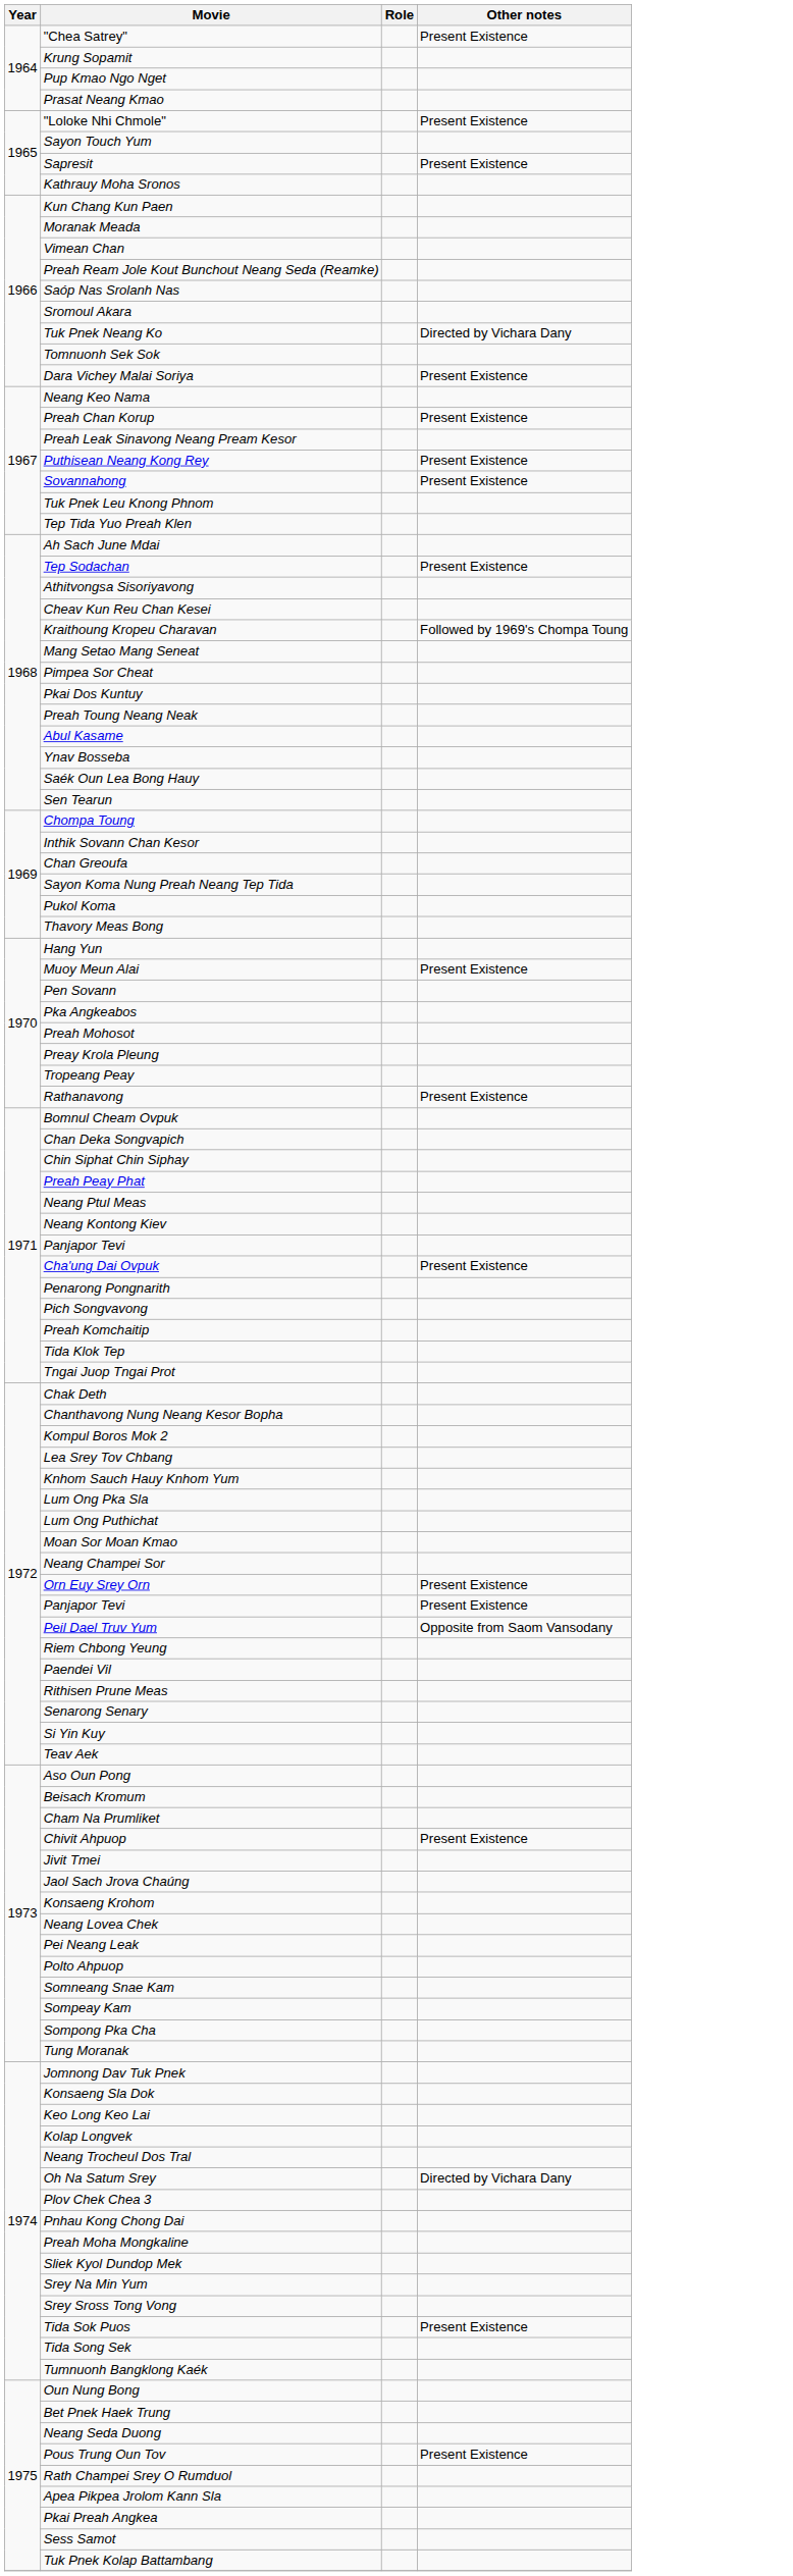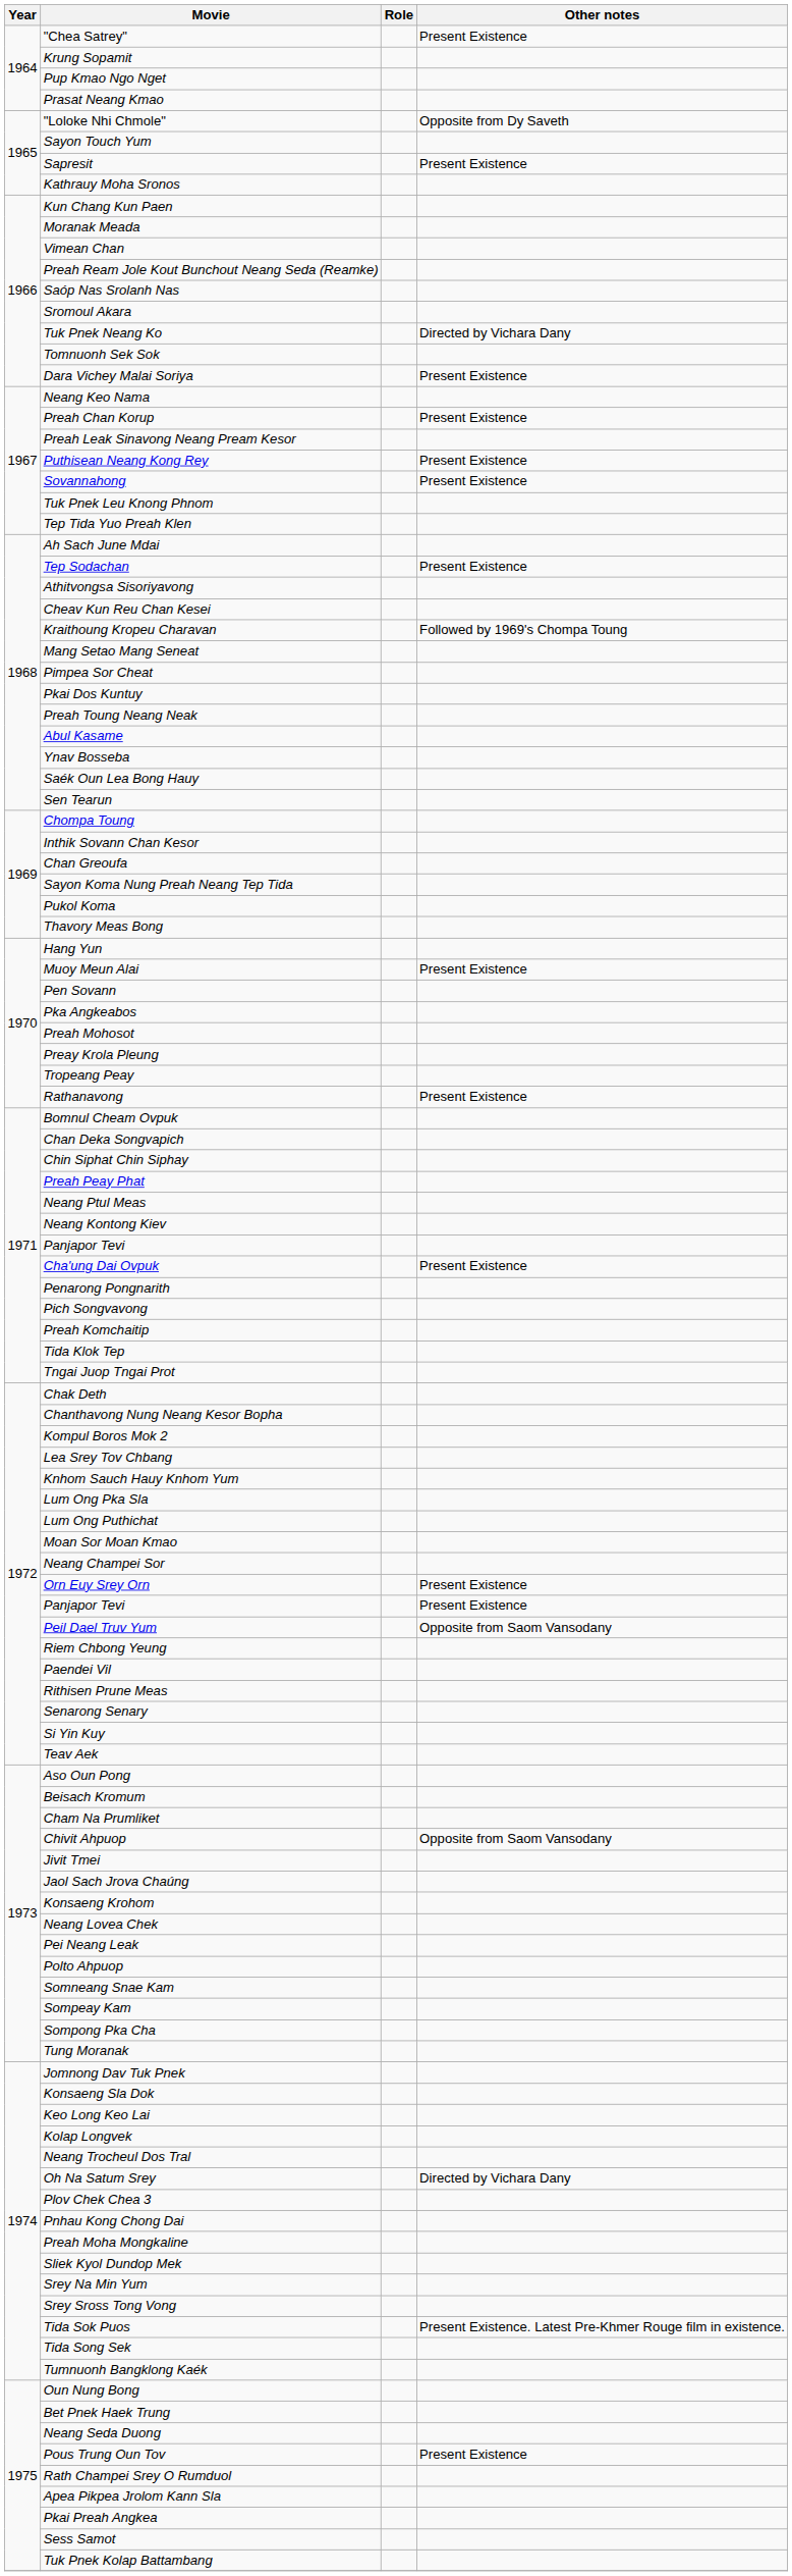 <table class="wikitable">
 <tr>
 <th>Year</th>
 <th>Movie</th>
 <th>Role</th>
 <th>Other notes</th>
 </tr>
 <tr>
 <td rowspan=4>1964</td>
 <td>"Chea Satrey"</td>
 <td></td>
 <td>Present Existence</td>
 </tr>
 <tr>
 <td><em>Krung Sopamit</em></td>
 <td></td>
 <td></td>
 </tr>
 <tr>
 <td><em>Pup Kmao Ngo Nget</em></td>
 <td></td>
 <td></td>
 </tr>
 <tr>
 <td><em>Prasat Neang Kmao</em></td>
 <td></td>
 <td></td>
 </tr>
 <tr>
 <td rowspan=4>1965</td>
 <td>"Loloke Nhi Chmole"</td>
 <td></td>
-<td>Present Existence</td>
+<td>Opposite from Dy Saveth</td>
 </tr>
 <tr>
 <td><em>Sayon Touch Yum</em></td>
 <td></td>
 <td></td>
 </tr>
 <tr>
 <td><em>Sapresit</em></td>
 <td></td>
 <td>Present Existence</td>
 </tr>
 <tr>
 <td><em>Kathrauy Moha Sronos</em></td>
 <td></td>
 <td></td>
 </tr>
 <tr>
 <td rowspan=9>1966</td>
 <td><em>Kun Chang Kun Paen</em></td>
 <td></td>
 <td></td>
 </tr>
 <tr>
 <td><em>Moranak Meada</em></td>
 <td></td>
 <td></td>
 </tr>
 <tr>
 <td><em>Vimean Chan</em></td>
 <td></td>
 <td></td>
 </tr>
 <tr>
 <td><em>Preah Ream Jole Kout Bunchout Neang Seda (Reamke)</em></td>
 <td></td>
 <td></td>
 </tr>
 <tr>
 <td><em>Saóp Nas Srolanh Nas</em></td>
 <td></td>
 <td></td>
 </tr>
 <tr>
 <td><em>Sromoul Akara</em></td>
 <td></td>
 <td></td>
 </tr>
 <tr>
 <td><em>Tuk Pnek Neang Ko</em></td>
 <td></td>
 <td>Directed by Vichara Dany</td>
 </tr>
 <tr>
 <td><em>Tomnuonh Sek Sok</em></td>
 <td></td>
 <td></td>
 </tr>
 <tr>
 <td><em>Dara Vichey Malai Soriya</em></td>
 <td></td>
 <td>Present Existence</td>
 </tr>
 <tr>
 <td rowspan=7>1967</td>
 <td><em>Neang Keo Nama</em></td>
 <td></td>
 <td></td>
 </tr>
 <tr>
 <td><em>Preah Chan Korup</em></td>
 <td></td>
 <td>Present Existence</td>
 </tr>
 <tr>
 <td><em>Preah Leak Sinavong Neang Pream Kesor</em></td>
 <td></td>
 <td></td>
 </tr>
 <tr>
 <td><em><a href='#'>Puthisean Neang Kong Rey</a></em></td>
 <td></td>
 <td>Present Existence</td>
 </tr>
 <tr>
 <td><em><a href='#'>Sovannahong</a></em></td>
 <td></td>
 <td>Present Existence</td>
 </tr>
 <tr>
 <td><em>Tuk Pnek Leu Knong Phnom</em></td>
 <td></td>
 <td></td>
 </tr>
 <tr>
 <td><em>Tep Tida Yuo Preah Klen</em></td>
 <td></td>
 <td></td>
 </tr>
 <tr>
 <td rowspan=13>1968</td>
 <td><em>Ah Sach June Mdai</em></td>
 <td></td>
 <td></td>
 </tr>
 <tr>
 <td><em><a href='#'>Tep Sodachan</a></em></td>
 <td></td>
 <td>Present Existence</td>
 </tr>
 <tr>
 <td><em>Athitvongsa Sisoriyavong </em></td>
 <td></td>
 <td></td>
 </tr>
 <tr>
 <td><em>Cheav Kun Reu Chan Kesei </em></td>
 <td></td>
 <td></td>
 </tr>
 <tr>
 <td><em>Kraithoung Kropeu Charavan </em></td>
 <td></td>
 <td>Followed by 1969's Chompa Toung</td>
 </tr>
 <tr>
 <td><em>Mang Setao Mang Seneat</em></td>
 <td></td>
 <td></td>
 </tr>
 <tr>
 <td><em>Pimpea Sor Cheat</em></td>
 <td></td>
 <td></td>
 </tr>
 <tr>
 <td><em>Pkai Dos Kuntuy</em></td>
 <td></td>
 <td></td>
 </tr>
 <tr>
 <td><em>Preah Toung Neang Neak</em></td>
 <td></td>
 <td></td>
 </tr>
 <tr>
 <td><em><a href='#'>Abul Kasame</a></em></td>
 <td></td>
 <td></td>
 </tr>
 <tr>
 <td><em>Ynav Bosseba</em></td>
 <td></td>
 <td></td>
 </tr>
 <tr>
 <td><em>Saék Oun Lea Bong Hauy</em></td>
 <td></td>
 <td></td>
 </tr>
 <tr>
 <td><em>Sen Tearun</em></td>
 <td></td>
 <td></td>
 </tr>
 <tr>
 <td rowspan=6>1969</td>
 <td><em><a href='#'>Chompa Toung</a></em></td>
 <td></td>
 <td></td>
 </tr>
 <tr>
 <td><em>Inthik Sovann Chan Kesor</em></td>
 <td></td>
 <td></td>
 </tr>
 <tr>
 <td><em>Chan Greoufa </em></td>
 <td></td>
 <td></td>
 </tr>
 <tr>
 <td><em>Sayon Koma Nung Preah Neang Tep Tida </em></td>
 <td></td>
 <td></td>
 </tr>
 <tr>
 <td><em>Pukol Koma </em></td>
 <td></td>
 <td></td>
 </tr>
 <tr>
 <td><em>Thavory Meas Bong </em></td>
 <td></td>
 <td></td>
 </tr>
 <tr>
 <td rowspan=8>1970</td>
 <td><em>Hang Yun</em></td>
 <td></td>
 <td></td>
 </tr>
 <tr>
 <td><em>Muoy Meun Alai</em></td>
 <td></td>
 <td>Present Existence</td>
 </tr>
 <tr>
 <td><em>Pen Sovann</em></td>
 <td></td>
 <td></td>
 </tr>
 <tr>
 <td><em>Pka Angkeabos</em></td>
 <td></td>
 <td></td>
 </tr>
 <tr>
 <td><em>Preah Mohosot</em></td>
 <td></td>
 <td></td>
 </tr>
 <tr>
 <td><em>Preay Krola Pleung</em></td>
 <td></td>
 <td></td>
 </tr>
 <tr>
 <td><em>Tropeang Peay</em></td>
 <td></td>
 <td></td>
 </tr>
 <tr>
 <td><em>Rathanavong</em></td>
 <td></td>
 <td>Present Existence</td>
 </tr>
 <tr>
 <td rowspan=13>1971</td>
 <td><em>Bomnul Cheam Ovpuk</em></td>
 <td></td>
 <td></td>
 </tr>
 <tr>
 <td><em>Chan Deka Songvapich</em></td>
 <td></td>
 <td></td>
 </tr>
 <tr>
 <td><em>Chin Siphat Chin Siphay</em></td>
 <td></td>
 <td></td>
 </tr>
 <tr>
 <td><em><a href='#'>Preah Peay Phat</a></em></td>
 <td></td>
 <td></td>
 </tr>
 <tr>
 <td><em>Neang Ptul Meas</em></td>
 <td></td>
 <td></td>
 </tr>
 <tr>
 <td><em>Neang Kontong Kiev</em></td>
 <td></td>
 <td></td>
 </tr>
 <tr>
 <td><em>Panjapor Tevi</em></td>
 <td></td>
 <td></td>
 </tr>
 <tr>
 <td><em><a href='#'>Cha'ung Dai Ovpuk</a></em></td>
 <td></td>
 <td>Present Existence</td>
 </tr>
 <tr>
 <td><em>Penarong Pongnarith</em></td>
 <td></td>
 <td></td>
 </tr>
 <tr>
 <td><em>Pich Songvavong</em></td>
 <td></td>
 <td></td>
 </tr>
 <tr>
 <td><em>Preah Komchaitip</em></td>
 <td></td>
 <td></td>
 </tr>
 <tr>
 <td><em>Tida Klok Tep</em></td>
 <td></td>
 <td></td>
 </tr>
 <tr>
 <td><em>Tngai Juop Tngai Prot</em></td>
 <td></td>
 <td></td>
 </tr>
 <tr>
 <td rowspan=18>1972</td>
 <td><em>Chak Deth</em></td>
 <td></td>
 <td></td>
 </tr>
 <tr>
 <td><em>Chanthavong Nung Neang Kesor Bopha</em></td>
 <td></td>
 <td></td>
 </tr>
 <tr>
 <td><em>Kompul Boros Mok 2</em></td>
 <td></td>
 <td></td>
 </tr>
 <tr>
 <td><em>Lea Srey Tov Chbang</em></td>
 <td></td>
 <td></td>
 </tr>
 <tr>
 <td><em>Knhom Sauch Hauy Knhom Yum</em></td>
 <td></td>
 <td></td>
 </tr>
 <tr>
 <td><em>Lum Ong Pka Sla</em></td>
 <td></td>
 <td></td>
 </tr>
 <tr>
 <td><em>Lum Ong Puthichat</em></td>
 <td></td>
 <td></td>
 </tr>
 <tr>
 <td><em>Moan Sor Moan Kmao</em></td>
 <td></td>
 <td></td>
 </tr>
 <tr>
 <td><em>Neang Champei Sor</em></td>
 <td></td>
 <td></td>
 </tr>
 <tr>
 <td><em><a href='#'>Orn Euy Srey Orn</a></em></td>
 <td></td>
 <td>Present Existence</td>
 </tr>
 <tr>
 <td><em>Panjapor Tevi</em></td>
 <td></td>
 <td>Present Existence</td>
 </tr>
 <tr>
 <td><em><a href='#'>Peil Dael Truv Yum</a></em></td>
 <td></td>
 <td>Opposite from Saom Vansodany</td>
 </tr>
 <tr>
 <td><em>Riem Chbong Yeung</em></td>
 <td></td>
 <td></td>
 </tr>
 <tr>
 <td><em>Paendei Vil</em></td>
 <td></td>
 <td></td>
 </tr>
 <tr>
 <td><em>Rithisen Prune Meas</em></td>
 <td></td>
 <td></td>
 </tr>
 <tr>
 <td><em>Senarong Senary</em></td>
 <td></td>
 <td></td>
 </tr>
 <tr>
 <td><em>Si Yin Kuy</em></td>
 <td></td>
 <td></td>
 </tr>
 <tr>
 <td><em>Teav Aek</em></td>
 <td></td>
 <td></td>
 </tr>
 <tr>
 <td rowspan=14>1973</td>
 <td><em>Aso Oun Pong</em></td>
 <td></td>
 <td></td>
 </tr>
 <tr>
 <td><em>Beisach Kromum</em></td>
 <td></td>
 <td></td>
 </tr>
 <tr>
 <td><em>Cham Na Prumliket</em></td>
 <td></td>
 <td></td>
 </tr>
 <tr>
 <td><em>Chivit Ahpuop</em></td>
 <td></td>
-<td>Present Existence</td>
+<td>Opposite from Saom Vansodany</td>
 </tr>
 <tr>
 <td><em>Jivit Tmei</em></td>
 <td></td>
 <td></td>
 </tr>
 <tr>
 <td><em>Jaol Sach Jrova Chaúng</em></td>
 <td></td>
 <td></td>
 </tr>
 <tr>
 <td><em>Konsaeng Krohom</em></td>
 <td></td>
 <td></td>
 </tr>
 <tr>
 <td><em>Neang Lovea Chek</em></td>
 <td></td>
 <td></td>
 </tr>
 <tr>
 <td><em>Pei Neang Leak</em></td>
 <td></td>
 <td></td>
 </tr>
 <tr>
 <td><em>Polto Ahpuop</em></td>
 <td></td>
 <td></td>
 </tr>
 <tr>
 <td><em>Somneang Snae Kam</em></td>
 <td></td>
 <td></td>
 </tr>
 <tr>
 <td><em>Sompeay Kam</em></td>
 <td></td>
 <td></td>
 </tr>
 <tr>
 <td><em>Sompong Pka Cha</em></td>
 <td></td>
 <td></td>
 </tr>
 <tr>
 <td><em>Tung Moranak</em></td>
 <td></td>
 <td></td>
 </tr>
 <tr>
 <td rowspan=15>1974</td>
 <td><em>Jomnong Dav Tuk Pnek</em></td>
 <td></td>
 <td></td>
 </tr>
 <tr>
 <td><em>Konsaeng Sla Dok</em></td>
 <td></td>
 <td></td>
 </tr>
 <tr>
 <td><em>Keo Long Keo Lai</em></td>
 <td></td>
 <td></td>
 </tr>
 <tr>
 <td><em>Kolap Longvek</em></td>
 <td></td>
 <td></td>
 </tr>
 <tr>
 <td><em>Neang Trocheul Dos Tral</em></td>
 <td></td>
 <td></td>
 </tr>
 <tr>
 <td><em>Oh Na Satum Srey</em></td>
 <td></td>
 <td>Directed by Vichara Dany</td>
 </tr>
 <tr>
 <td><em>Plov Chek Chea 3</em></td>
 <td></td>
 <td></td>
 </tr>
 <tr>
 <td><em>Pnhau Kong Chong Dai</em></td>
 <td></td>
 <td></td>
 </tr>
 <tr>
 <td><em>Preah Moha Mongkaline</em></td>
 <td></td>
 <td></td>
 </tr>
 <tr>
 <td><em>Sliek Kyol Dundop Mek</em></td>
 <td></td>
 <td></td>
 </tr>
 <tr>
 <td><em>Srey Na Min Yum</em></td>
 <td></td>
 <td></td>
 </tr>
 <tr>
 <td><em>Srey Sross Tong Vong</em></td>
 <td></td>
 <td></td>
 </tr>
 <tr>
 <td><em>Tida Sok Puos</em></td>
 <td></td>
-<td>Present Existence</td>
+<td>Present Existence. Latest Pre-Khmer Rouge film in existence.</td>
 </tr>
 <tr>
 <td><em>Tida Song Sek</em></td>
 <td></td>
 <td></td>
 </tr>
 <tr>
 <td><em>Tumnuonh Bangklong Kaék</em></td>
 <td></td>
 <td></td>
 </tr>
 <tr>
 <td rowspan=9>1975</td>
 <td><em>Oun Nung Bong</em></td>
 <td></td>
 <td></td>
 </tr>
 <tr>
 <td><em>Bet Pnek Haek Trung</em></td>
 <td></td>
 <td></td>
 </tr>
 <tr>
 <td><em>Neang Seda Duong</em></td>
 <td></td>
 <td></td>
 </tr>
 <tr>
 <td><em>Pous Trung Oun Tov</em></td>
 <td></td>
 <td>Present Existence</td>
 </tr>
 <tr>
 <td><em>Rath Champei Srey O Rumduol</em></td>
 <td></td>
 <td></td>
 </tr>
 <tr>
 <td><em>Apea Pikpea Jrolom Kann Sla</em></td>
 <td></td>
 <td></td>
 </tr>
 <tr>
 <td><em>Pkai Preah Angkea</em></td>
 <td></td>
 <td></td>
 </tr>
 <tr>
 <td><em>Sess Samot</em></td>
 <td></td>
 <td></td>
 </tr>
 <tr>
 <td><em>Tuk Pnek Kolap Battambang</em></td>
 <td></td>
 <td></td>
 </tr>
 <tr>
 </tr>
 </table>
